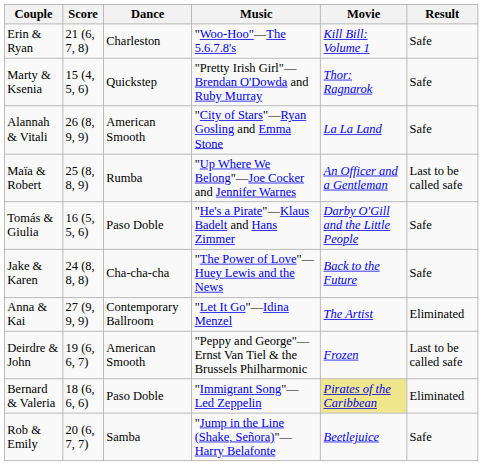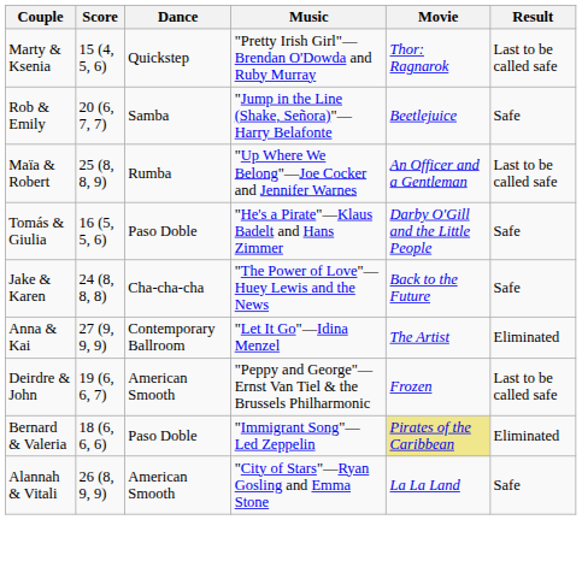 <table class="wikitable">
 <tr>
 <th>Couple</th>
 <th>Score</th>
 <th>Dance</th>
 <th>Music</th>
 <th>Movie</th>
 <th>Result</th>
 </tr>
 <tr>
-<td>Erin & Ryan</td>
-<td>21 (6, 7, 8)</td>
-<td>Charleston</td>
-<td>"<a href='#'>Woo-Hoo"</a>—<a href='#'>The 5.6.7.8's</a></td>
-<td><em><a href='#'>Kill Bill: Volume 1</a></em></td>
-<td>Safe</td>
-</tr>
-<tr>
 <td>Marty & Ksenia</td>
 <td>15 (4, 5, 6)</td>
 <td>Quickstep</td>
 <td>"Pretty Irish Girl"—<a href='#'>Brendan O'Dowda</a> and <a href='#'>Ruby Murray</a></td>
 <td><em><a href='#'>Thor: Ragnarok</a></em></td>
-<td>Safe</td>
+<td>Last to be called safe</td>
 </tr>
 <tr>
-<td>Alannah & Vitali</td>
-<td>26 (8, 9, 9)</td>
-<td>American Smooth</td>
-<td>"<a href='#'>City of Stars</a>"—<a href='#'>Ryan Gosling</a> and <a href='#'>Emma Stone</a></td>
-<td><a href='#'><em>La La Land</em></a></td>
+<td>Rob & Emily</td>
+<td>20 (6, 7, 7)</td>
+<td>Samba</td>
+<td>"<a href='#'>Jump in the Line (Shake, Señora)</a>"—<a href='#'>Harry Belafonte</a></td>
+<td><em><a href='#'>Beetlejuice</a></em></td>
 <td>Safe</td>
 </tr>
 <tr>
 <td>Maïa & Robert</td>
 <td>25 (8, 8, 9)</td>
 <td>Rumba</td>
 <td>"<a href='#'>Up Where We Belong</a>"—<a href='#'>Joe Cocker</a> and <a href='#'>Jennifer Warnes</a></td>
 <td><em><a href='#'>An Officer and a Gentleman</a></em></td>
 <td>Last to be called safe</td>
 </tr>
 <tr>
 <td>Tomás & Giulia</td>
 <td>16 (5, 5, 6)</td>
 <td>Paso Doble</td>
 <td>"<a href='#'>He's a Pirate</a>"—<a href='#'>Klaus Badelt</a> and <a href='#'>Hans Zimmer</a></td>
 <td><em><a href='#'>Darby O'Gill and the Little People</a></em></td>
 <td>Safe</td>
 </tr>
 <tr>
 <td>Jake & Karen</td>
 <td>24 (8, 8, 8)</td>
 <td>Cha-cha-cha</td>
 <td>"<a href='#'>The Power of Love</a>"—<a href='#'>Huey Lewis and the News</a></td>
 <td><em><a href='#'>Back to the Future</a></em></td>
 <td>Safe</td>
 </tr>
 <tr>
 <td>Anna & Kai</td>
 <td>27 (9, 9, 9)</td>
 <td>Contemporary Ballroom</td>
 <td>"<a href='#'>Let It Go</a>"—<a href='#'>Idina Menzel</a></td>
 <td><a href='#'><em>The Artist</em></a></td>
 <td>Eliminated</td>
 </tr>
 <tr>
 <td>Deirdre & John</td>
 <td>19 (6, 6, 7)</td>
 <td>American Smooth</td>
 <td>"Peppy and George"—Ernst Van Tiel & the Brussels Philharmonic</td>
 <td><a href='#'><em>Frozen</em></a></td>
 <td>Last to be called safe</td>
 </tr>
 <tr>
 <td>Bernard & Valeria</td>
 <td>18 (6, 6, 6)</td>
 <td>Paso Doble</td>
 <td>"<a href='#'>Immigrant Song</a>"—<a href='#'>Led Zeppelin</a></td>
 <td style="background: khaki;"><a href='#'><em>Pirates of the Caribbean</em></a></td>
 <td>Eliminated</td>
 </tr>
 <tr>
-<td>Rob & Emily</td>
-<td>20 (6, 7, 7)</td>
-<td>Samba</td>
-<td>"<a href='#'>Jump in the Line (Shake, Señora)</a>"—<a href='#'>Harry Belafonte</a></td>
-<td><em><a href='#'>Beetlejuice</a></em></td>
+<td>Alannah & Vitali</td>
+<td>26 (8, 9, 9)</td>
+<td>American Smooth</td>
+<td>"<a href='#'>City of Stars</a>"—<a href='#'>Ryan Gosling</a> and <a href='#'>Emma Stone</a></td>
+<td><a href='#'><em>La La Land</em></a></td>
 <td>Safe</td>
 </tr>
 </table>
